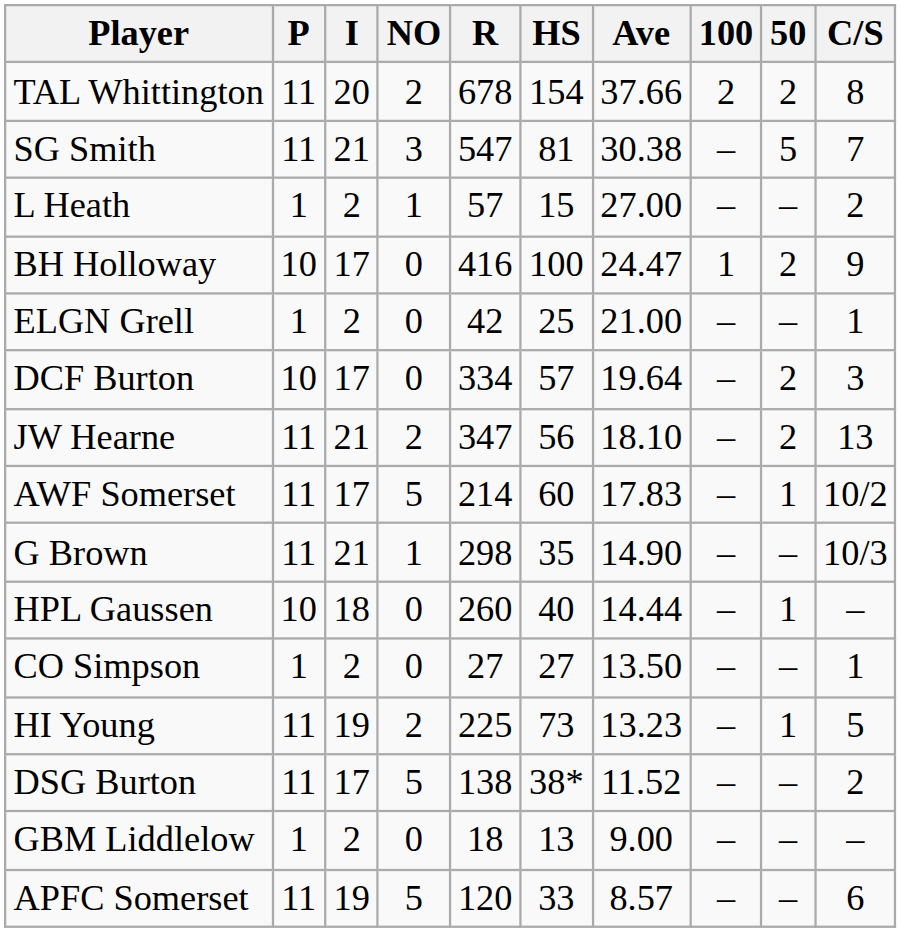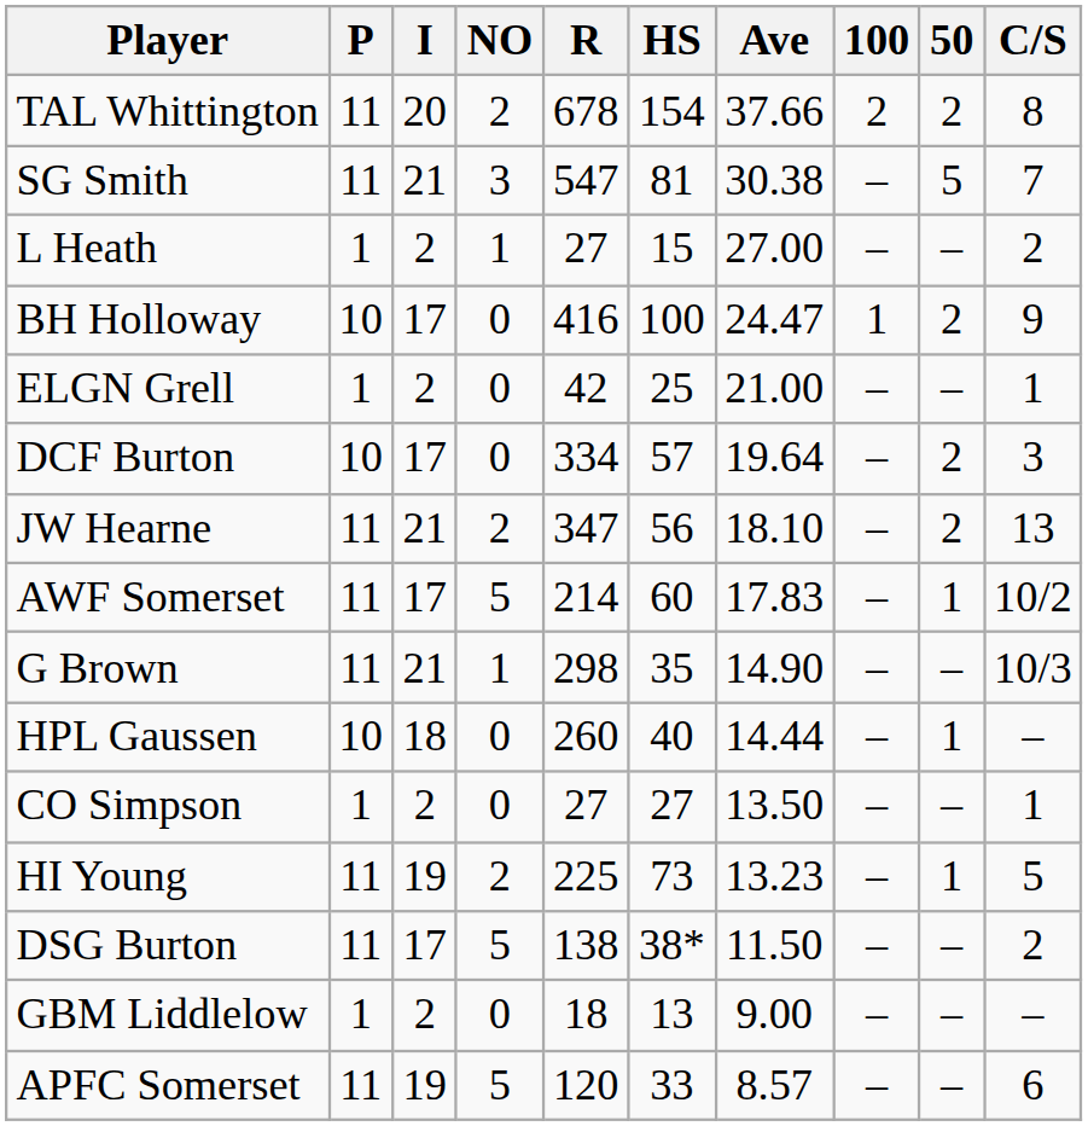 <table class="wikitable" style="text-align: center;">
 <tr>
 <th align=left>Player</th>
 <th>P</th>
 <th>I</th>
 <th>NO</th>
 <th>R</th>
 <th>HS</th>
 <th>Ave</th>
 <th>100</th>
 <th>50</th>
 <th>C/S</th>
 </tr>
 <tr>
 <td align=left>TAL Whittington</td>
 <td>11</td>
 <td>20</td>
 <td>2</td>
 <td>678</td>
 <td>154</td>
 <td>37.66</td>
 <td>2</td>
 <td>2</td>
 <td>8</td>
 </tr>
 <tr>
 <td align=left>SG Smith</td>
 <td>11</td>
 <td>21</td>
 <td>3</td>
 <td>547</td>
 <td>81</td>
 <td>30.38</td>
 <td>–</td>
 <td>5</td>
 <td>7</td>
 </tr>
 <tr>
 <td align=left>L Heath</td>
 <td>1</td>
 <td>2</td>
 <td>1</td>
-<td>57</td>
+<td>27</td>
 <td>15</td>
 <td>27.00</td>
 <td>–</td>
 <td>–</td>
 <td>2</td>
 </tr>
 <tr>
 <td align=left>BH Holloway</td>
 <td>10</td>
 <td>17</td>
 <td>0</td>
 <td>416</td>
 <td>100</td>
 <td>24.47</td>
 <td>1</td>
 <td>2</td>
 <td>9</td>
 </tr>
 <tr>
 <td align=left>ELGN Grell</td>
 <td>1</td>
 <td>2</td>
 <td>0</td>
 <td>42</td>
 <td>25</td>
 <td>21.00</td>
 <td>–</td>
 <td>–</td>
 <td>1</td>
 </tr>
 <tr>
 <td align=left>DCF Burton</td>
 <td>10</td>
 <td>17</td>
 <td>0</td>
 <td>334</td>
 <td>57</td>
 <td>19.64</td>
 <td>–</td>
 <td>2</td>
 <td>3</td>
 </tr>
 <tr>
 <td align=left>JW Hearne</td>
 <td>11</td>
 <td>21</td>
 <td>2</td>
 <td>347</td>
 <td>56</td>
 <td>18.10</td>
 <td>–</td>
 <td>2</td>
 <td>13</td>
 </tr>
 <tr>
 <td align=left>AWF Somerset</td>
 <td>11</td>
 <td>17</td>
 <td>5</td>
 <td>214</td>
 <td>60</td>
 <td>17.83</td>
 <td>–</td>
 <td>1</td>
 <td>10/2</td>
 </tr>
 <tr>
 <td align=left>G Brown</td>
 <td>11</td>
 <td>21</td>
 <td>1</td>
 <td>298</td>
 <td>35</td>
 <td>14.90</td>
 <td>–</td>
 <td>–</td>
 <td>10/3</td>
 </tr>
 <tr>
 <td align=left>HPL Gaussen</td>
 <td>10</td>
 <td>18</td>
 <td>0</td>
 <td>260</td>
 <td>40</td>
 <td>14.44</td>
 <td>–</td>
 <td>1</td>
 <td>–</td>
 </tr>
 <tr>
 <td align=left>CO Simpson</td>
 <td>1</td>
 <td>2</td>
 <td>0</td>
 <td>27</td>
 <td>27</td>
 <td>13.50</td>
 <td>–</td>
 <td>–</td>
 <td>1</td>
 </tr>
 <tr>
 <td align=left>HI Young</td>
 <td>11</td>
 <td>19</td>
 <td>2</td>
 <td>225</td>
 <td>73</td>
 <td>13.23</td>
 <td>–</td>
 <td>1</td>
 <td>5</td>
 </tr>
 <tr>
 <td align=left>DSG Burton</td>
 <td>11</td>
 <td>17</td>
 <td>5</td>
 <td>138</td>
 <td>38*</td>
-<td>11.52</td>
+<td>11.50</td>
 <td>–</td>
 <td>–</td>
 <td>2</td>
 </tr>
 <tr>
 <td align=left>GBM Liddlelow</td>
 <td>1</td>
 <td>2</td>
 <td>0</td>
 <td>18</td>
 <td>13</td>
 <td>9.00</td>
 <td>–</td>
 <td>–</td>
 <td>–</td>
 </tr>
 <tr>
 <td align=left>APFC Somerset</td>
 <td>11</td>
 <td>19</td>
 <td>5</td>
 <td>120</td>
 <td>33</td>
 <td>8.57</td>
 <td>–</td>
 <td>–</td>
 <td>6</td>
 </tr>
 </table>
